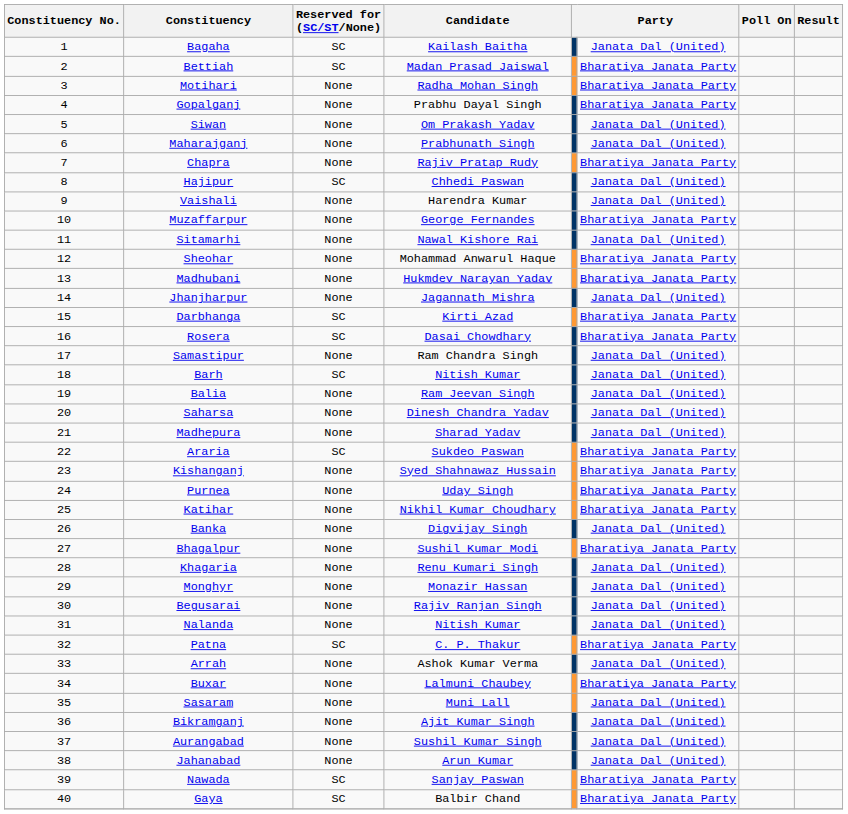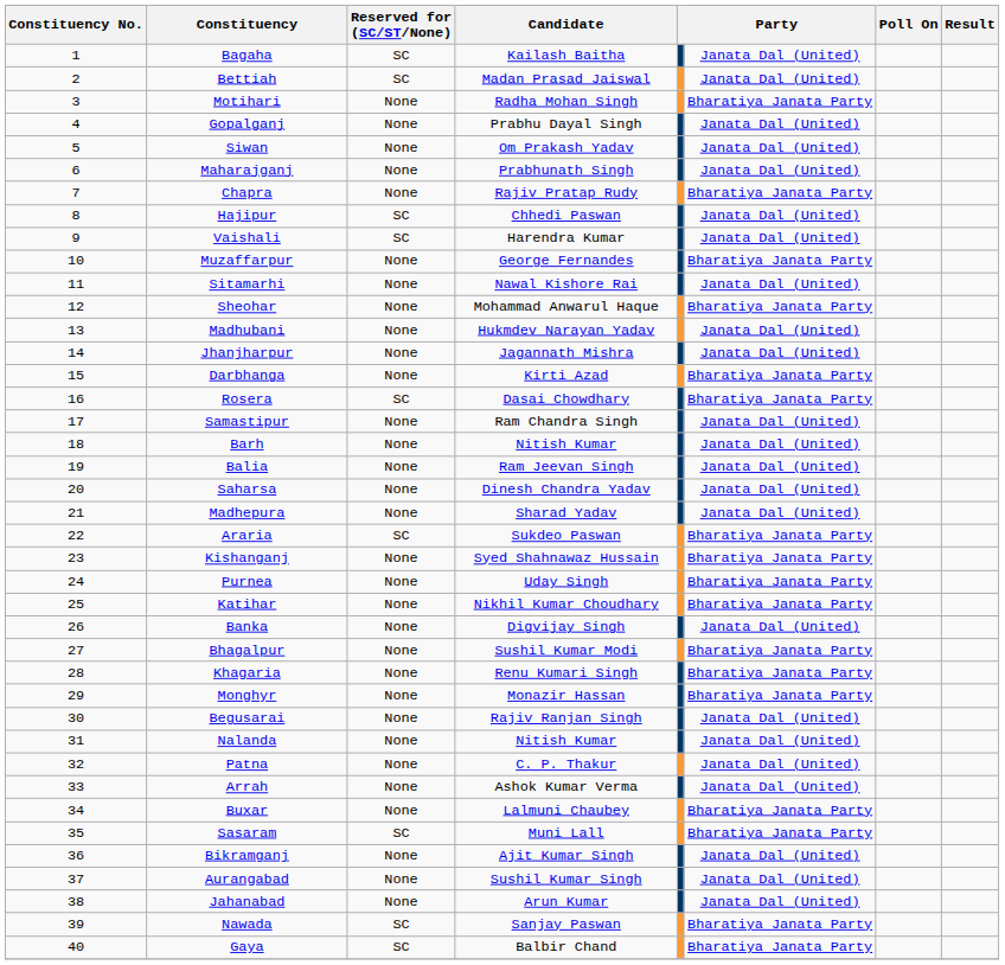 <table class="wikitable sortable" style="text-align:center">
 <tr>
 <th>Constituency No.</th>
 <th style="width:180px;">Constituency</th>
 <th>Reserved for<br>(<a href='#'>SC/ST</a>/None)</th>
 <th style="width:200px;">Candidate</th>
 <th colspan="2">Party</th>
 <th>Poll On</th>
 <th>Result</th>
 </tr>
 <tr>
 <td>1</td>
 <td><a href='#'>Bagaha</a></td>
 <td>SC</td>
 <td><a href='#'>Kailash Baitha</a></td>
 <td bgcolor=#003366></td>
 <td><a href='#'>Janata Dal (United)</a></td>
 <td></td>
 <td></td>
 </tr>
 <tr>
 <td>2</td>
 <td><a href='#'>Bettiah</a></td>
 <td>SC</td>
 <td><a href='#'>Madan Prasad Jaiswal</a></td>
 <td bgcolor=#FF9933></td>
-<td><a href='#'>Bharatiya Janata Party</a></td>
+<td><a href='#'>Janata Dal (United)</a></td>
 <td></td>
 <td></td>
 </tr>
 <tr>
 <td>3</td>
 <td><a href='#'>Motihari</a></td>
 <td>None</td>
 <td><a href='#'>Radha Mohan Singh</a></td>
 <td bgcolor=#FF9933></td>
 <td><a href='#'>Bharatiya Janata Party</a></td>
 <td></td>
 <td></td>
 </tr>
 <tr>
 <td>4</td>
 <td><a href='#'>Gopalganj</a></td>
 <td>None</td>
 <td>Prabhu Dayal Singh</td>
 <td bgcolor=#003366></td>
-<td><a href='#'>Bharatiya Janata Party</a></td>
+<td><a href='#'>Janata Dal (United)</a></td>
 <td></td>
 <td></td>
 </tr>
 <tr>
 <td>5</td>
 <td><a href='#'>Siwan</a></td>
 <td>None</td>
 <td><a href='#'>Om Prakash Yadav</a></td>
 <td bgcolor=#003366></td>
 <td><a href='#'>Janata Dal (United)</a></td>
 <td></td>
 <td></td>
 </tr>
 <tr>
 <td>6</td>
 <td><a href='#'>Maharajganj</a></td>
 <td>None</td>
 <td><a href='#'>Prabhunath Singh</a></td>
 <td bgcolor=#003366></td>
 <td><a href='#'>Janata Dal (United)</a></td>
 <td></td>
 <td></td>
 </tr>
 <tr>
 <td>7</td>
 <td><a href='#'>Chapra</a></td>
 <td>None</td>
 <td><a href='#'>Rajiv Pratap Rudy</a></td>
 <td bgcolor=#FF9933></td>
 <td><a href='#'>Bharatiya Janata Party</a></td>
 <td></td>
 <td></td>
 </tr>
 <tr>
 <td>8</td>
 <td><a href='#'>Hajipur</a></td>
 <td>SC</td>
 <td><a href='#'>Chhedi Paswan</a></td>
 <td bgcolor=#003366></td>
 <td><a href='#'>Janata Dal (United)</a></td>
 <td></td>
 <td></td>
 </tr>
 <tr>
 <td>9</td>
 <td><a href='#'>Vaishali</a></td>
-<td>None</td>
+<td>SC</td>
 <td>Harendra Kumar</td>
 <td bgcolor=#003366></td>
 <td><a href='#'>Janata Dal (United)</a></td>
 <td></td>
 <td></td>
 </tr>
 <tr>
 <td>10</td>
 <td><a href='#'>Muzaffarpur</a></td>
 <td>None</td>
 <td><a href='#'>George Fernandes</a></td>
 <td bgcolor=#003366></td>
 <td><a href='#'>Bharatiya Janata Party</a></td>
 <td></td>
 <td></td>
 </tr>
 <tr>
 <td>11</td>
 <td><a href='#'>Sitamarhi</a></td>
 <td>None</td>
 <td><a href='#'>Nawal Kishore Rai</a></td>
 <td bgcolor=#003366></td>
 <td><a href='#'>Janata Dal (United)</a></td>
 <td></td>
 <td></td>
 </tr>
 <tr>
 <td>12</td>
 <td><a href='#'>Sheohar</a></td>
 <td>None</td>
 <td>Mohammad Anwarul Haque</td>
 <td bgcolor=#FF9933></td>
 <td><a href='#'>Bharatiya Janata Party</a></td>
 <td></td>
 <td></td>
 </tr>
 <tr>
 <td>13</td>
 <td><a href='#'>Madhubani</a></td>
 <td>None</td>
 <td><a href='#'>Hukmdev Narayan Yadav</a></td>
 <td bgcolor=#FF9933></td>
-<td><a href='#'>Bharatiya Janata Party</a></td>
+<td><a href='#'>Janata Dal (United)</a></td>
 <td></td>
 <td></td>
 </tr>
 <tr>
 <td>14</td>
 <td><a href='#'>Jhanjharpur</a></td>
 <td>None</td>
 <td><a href='#'>Jagannath Mishra</a></td>
 <td bgcolor=#003366></td>
 <td><a href='#'>Janata Dal (United)</a></td>
 <td></td>
 <td></td>
 </tr>
 <tr>
 <td>15</td>
 <td><a href='#'>Darbhanga</a></td>
-<td>SC</td>
+<td>None</td>
 <td><a href='#'>Kirti Azad</a></td>
 <td bgcolor=#FF9933></td>
 <td><a href='#'>Bharatiya Janata Party</a></td>
 <td></td>
 <td></td>
 </tr>
 <tr>
 <td>16</td>
 <td><a href='#'>Rosera</a></td>
 <td>SC</td>
 <td><a href='#'>Dasai Chowdhary</a></td>
 <td bgcolor=#003366></td>
 <td><a href='#'>Bharatiya Janata Party</a></td>
 <td></td>
 <td></td>
 </tr>
 <tr>
 <td>17</td>
 <td><a href='#'>Samastipur</a></td>
 <td>None</td>
 <td>Ram Chandra Singh</td>
 <td bgcolor=#003366></td>
 <td><a href='#'>Janata Dal (United)</a></td>
 <td></td>
 <td></td>
 </tr>
 <tr>
 <td>18</td>
 <td><a href='#'>Barh</a></td>
-<td>SC</td>
+<td>None</td>
 <td><a href='#'>Nitish Kumar</a></td>
 <td bgcolor=#003366></td>
 <td><a href='#'>Janata Dal (United)</a></td>
 <td></td>
 <td></td>
 </tr>
 <tr>
 <td>19</td>
 <td><a href='#'>Balia</a></td>
 <td>None</td>
 <td><a href='#'>Ram Jeevan Singh</a></td>
 <td bgcolor=#003366></td>
 <td><a href='#'>Janata Dal (United)</a></td>
 <td></td>
 <td></td>
 </tr>
 <tr>
 <td>20</td>
 <td><a href='#'>Saharsa</a></td>
 <td>None</td>
 <td><a href='#'>Dinesh Chandra Yadav</a></td>
 <td bgcolor=#003366></td>
 <td><a href='#'>Janata Dal (United)</a></td>
 <td></td>
 <td></td>
 </tr>
 <tr>
 <td>21</td>
 <td><a href='#'>Madhepura</a></td>
 <td>None</td>
 <td><a href='#'>Sharad Yadav</a></td>
 <td bgcolor=#003366></td>
 <td><a href='#'>Janata Dal (United)</a></td>
 <td></td>
 <td></td>
 </tr>
 <tr>
 <td>22</td>
 <td><a href='#'>Araria</a></td>
 <td>SC</td>
 <td><a href='#'>Sukdeo Paswan</a></td>
 <td bgcolor=#FF9933></td>
 <td><a href='#'>Bharatiya Janata Party</a></td>
 <td></td>
 <td></td>
 </tr>
 <tr>
 <td>23</td>
 <td><a href='#'>Kishanganj</a></td>
 <td>None</td>
 <td><a href='#'>Syed Shahnawaz Hussain</a></td>
 <td bgcolor=#FF9933></td>
 <td><a href='#'>Bharatiya Janata Party</a></td>
 <td></td>
 <td></td>
 </tr>
 <tr>
 <td>24</td>
 <td><a href='#'>Purnea</a></td>
 <td>None</td>
 <td><a href='#'>Uday Singh</a></td>
 <td bgcolor=#FF9933></td>
 <td><a href='#'>Bharatiya Janata Party</a></td>
 <td></td>
 <td></td>
 </tr>
 <tr>
 <td>25</td>
 <td><a href='#'>Katihar</a></td>
 <td>None</td>
 <td><a href='#'>Nikhil Kumar Choudhary</a></td>
 <td bgcolor=#FF9933></td>
 <td><a href='#'>Bharatiya Janata Party</a></td>
 <td></td>
 <td></td>
 </tr>
 <tr>
 <td>26</td>
 <td><a href='#'>Banka</a></td>
 <td>None</td>
 <td><a href='#'>Digvijay Singh</a></td>
 <td bgcolor=#003366></td>
 <td><a href='#'>Janata Dal (United)</a></td>
 <td></td>
 <td></td>
 </tr>
 <tr>
 <td>27</td>
 <td><a href='#'>Bhagalpur</a></td>
 <td>None</td>
 <td><a href='#'>Sushil Kumar Modi</a></td>
 <td bgcolor=#FF9933></td>
 <td><a href='#'>Bharatiya Janata Party</a></td>
 <td></td>
 <td></td>
 </tr>
 <tr>
 <td>28</td>
 <td><a href='#'>Khagaria</a></td>
 <td>None</td>
 <td><a href='#'>Renu Kumari Singh</a></td>
 <td bgcolor=#003366></td>
-<td><a href='#'>Janata Dal (United)</a></td>
+<td><a href='#'>Bharatiya Janata Party</a></td>
 <td></td>
 <td></td>
 </tr>
 <tr>
 <td>29</td>
 <td><a href='#'>Monghyr</a></td>
 <td>None</td>
 <td><a href='#'>Monazir Hassan</a></td>
 <td bgcolor=#003366></td>
-<td><a href='#'>Janata Dal (United)</a></td>
+<td><a href='#'>Bharatiya Janata Party</a></td>
 <td></td>
 <td></td>
 </tr>
 <tr>
 <td>30</td>
 <td><a href='#'>Begusarai</a></td>
 <td>None</td>
 <td><a href='#'>Rajiv Ranjan Singh</a></td>
 <td bgcolor=#003366></td>
 <td><a href='#'>Janata Dal (United)</a></td>
 <td></td>
 <td></td>
 </tr>
 <tr>
 <td>31</td>
 <td><a href='#'>Nalanda</a></td>
 <td>None</td>
 <td><a href='#'>Nitish Kumar</a></td>
 <td bgcolor=#003366></td>
 <td><a href='#'>Janata Dal (United)</a></td>
 <td></td>
 <td></td>
 </tr>
 <tr>
 <td>32</td>
 <td><a href='#'>Patna</a></td>
-<td>SC</td>
+<td>None</td>
 <td><a href='#'>C. P. Thakur</a></td>
 <td bgcolor=#FF9933></td>
-<td><a href='#'>Bharatiya Janata Party</a></td>
+<td><a href='#'>Janata Dal (United)</a></td>
 <td></td>
 <td></td>
 </tr>
 <tr>
 <td>33</td>
 <td><a href='#'>Arrah</a></td>
 <td>None</td>
 <td>Ashok Kumar Verma</td>
 <td bgcolor=#003366></td>
 <td><a href='#'>Janata Dal (United)</a></td>
 <td></td>
 <td></td>
 </tr>
 <tr>
 <td>34</td>
 <td><a href='#'>Buxar</a></td>
 <td>None</td>
 <td><a href='#'>Lalmuni Chaubey</a></td>
 <td bgcolor=#FF9933></td>
 <td><a href='#'>Bharatiya Janata Party</a></td>
 <td></td>
 <td></td>
 </tr>
 <tr>
 <td>35</td>
 <td><a href='#'>Sasaram</a></td>
-<td>None</td>
+<td>SC</td>
 <td><a href='#'>Muni Lall</a></td>
 <td bgcolor=#FF9933></td>
-<td><a href='#'>Janata Dal (United)</a></td>
+<td><a href='#'>Bharatiya Janata Party</a></td>
 <td></td>
 <td></td>
 </tr>
 <tr>
 <td>36</td>
 <td><a href='#'>Bikramganj</a></td>
 <td>None</td>
 <td><a href='#'>Ajit Kumar Singh</a></td>
 <td bgcolor=#003366></td>
 <td><a href='#'>Janata Dal (United)</a></td>
 <td></td>
 <td></td>
 </tr>
 <tr>
 <td>37</td>
 <td><a href='#'>Aurangabad</a></td>
 <td>None</td>
 <td><a href='#'>Sushil Kumar Singh</a></td>
 <td bgcolor=#003366></td>
 <td><a href='#'>Janata Dal (United)</a></td>
 <td></td>
 <td></td>
 </tr>
 <tr>
 <td>38</td>
 <td><a href='#'>Jahanabad</a></td>
 <td>None</td>
 <td><a href='#'>Arun Kumar</a></td>
 <td bgcolor=#003366></td>
 <td><a href='#'>Janata Dal (United)</a></td>
 <td></td>
 <td></td>
 </tr>
 <tr>
 <td>39</td>
 <td><a href='#'>Nawada</a></td>
 <td>SC</td>
 <td><a href='#'>Sanjay Paswan</a></td>
 <td bgcolor=#FF9933></td>
 <td><a href='#'>Bharatiya Janata Party</a></td>
 <td></td>
 <td></td>
 </tr>
 <tr>
 <td>40</td>
 <td><a href='#'>Gaya</a></td>
 <td>SC</td>
 <td>Balbir Chand</td>
 <td bgcolor=#FF9933></td>
 <td><a href='#'>Bharatiya Janata Party</a></td>
 <td></td>
 <td></td>
 </tr>
 <tr>
 </tr>
 </table>
